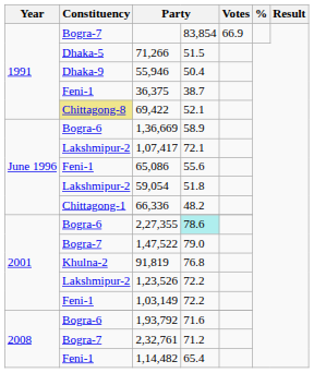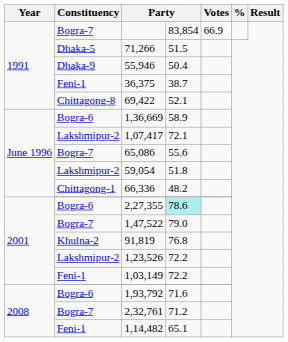 <table class="wikitable">
 <tr>
 <th>Year</th>
 <th>Constituency</th>
 <th colspan="2">Party</th>
 <th>Votes</th>
 <th>%</th>
 <th>Result</th>
 </tr>
 <tr>
 <td rowspan="5"><a href='#'>1991</a></td>
 <td><a href='#'>Bogra-7</a></td>
 <td></td>
 <td>83,854</td>
 <td>66.9</td>
 <td></td>
 </tr>
 <tr>
 <td><a href='#'>Dhaka-5</a></td>
 <td>71,266</td>
 <td>51.5</td>
 <td></td>
 </tr>
 <tr>
 <td><a href='#'>Dhaka-9</a></td>
 <td>55,946</td>
 <td>50.4</td>
 <td></td>
 </tr>
 <tr>
 <td><a href='#'>Feni-1</a></td>
 <td>36,375</td>
 <td>38.7</td>
 <td></td>
 </tr>
 <tr>
-<td style="background: khaki;"><a href='#'>Chittagong-8</a></td>
+<td><a href='#'>Chittagong-8</a></td>
 <td>69,422</td>
 <td>52.1</td>
 <td></td>
 </tr>
 <tr>
 <td rowspan="5"><a href='#'>June 1996</a></td>
 <td><a href='#'>Bogra-6</a></td>
 <td>1,36,669</td>
 <td>58.9</td>
 <td></td>
 </tr>
 <tr>
 <td><a href='#'>Lakshmipur-2</a></td>
 <td>1,07,417</td>
 <td>72.1</td>
 <td></td>
 </tr>
 <tr>
-<td><a href='#'>Feni-1</a></td>
+<td><a href='#'>Bogra-7</a></td>
 <td>65,086</td>
 <td>55.6</td>
 <td></td>
 </tr>
 <tr>
 <td><a href='#'>Lakshmipur-2</a></td>
 <td>59,054</td>
 <td>51.8</td>
 <td></td>
 </tr>
 <tr>
 <td><a href='#'>Chittagong-1</a></td>
 <td>66,336</td>
 <td>48.2</td>
 <td></td>
 </tr>
 <tr>
 <td rowspan="6"><a href='#'>2001</a></td>
 </tr>
 <tr>
 <td><a href='#'>Bogra-6</a></td>
 <td>2,27,355</td>
 <td style="background: paleturquoise;">78.6</td>
 <td></td>
 </tr>
 <tr>
 <td><a href='#'>Bogra-7</a></td>
 <td>1,47,522</td>
 <td>79.0</td>
 <td></td>
 </tr>
 <tr>
 <td><a href='#'>Khulna-2</a></td>
 <td>91,819</td>
 <td>76.8</td>
 <td></td>
 </tr>
 <tr>
 <td><a href='#'>Lakshmipur-2</a></td>
 <td>1,23,526</td>
 <td>72.2</td>
 <td></td>
 </tr>
 <tr>
 <td><a href='#'>Feni-1</a></td>
 <td>1,03,149</td>
 <td>72.2</td>
 <td></td>
 </tr>
 <tr>
 <td rowspan="4"><a href='#'>2008</a></td>
 </tr>
 <tr>
 <td><a href='#'>Bogra-6</a></td>
 <td>1,93,792</td>
 <td>71.6</td>
 <td></td>
 </tr>
 <tr>
 <td><a href='#'>Bogra-7</a></td>
 <td>2,32,761</td>
 <td>71.2</td>
 <td></td>
 </tr>
 <tr>
 <td><a href='#'>Feni-1</a></td>
 <td>1,14,482</td>
-<td>65.4</td>
+<td>65.1</td>
 <td></td>
 </tr>
 </table>
